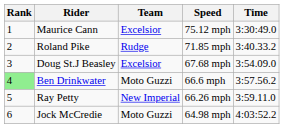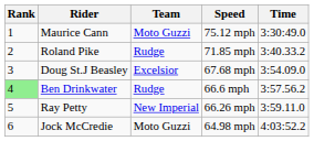 <table class="wikitable">
 <tr style="background:#efefef;">
 <th>Rank</th>
 <th>Rider</th>
 <th>Team</th>
 <th>Speed</th>
 <th>Time</th>
 </tr>
 <tr>
 <td>1</td>
 <td> Maurice Cann</td>
-<td><a href='#'>Excelsior</a></td>
+<td><a href='#'>Moto Guzzi</a></td>
 <td>75.12 mph</td>
 <td>3:30:49.0</td>
 </tr>
 <tr>
 <td>2</td>
 <td> Roland Pike</td>
 <td><a href='#'>Rudge</a></td>
 <td>71.85 mph</td>
 <td>3:40.33.2</td>
 </tr>
 <tr>
 <td>3</td>
 <td> Doug St.J Beasley</td>
 <td><a href='#'>Excelsior</a></td>
 <td>67.68 mph</td>
 <td>3:54.09.0</td>
 </tr>
 <tr>
 <td style="background: lightgreen;">4</td>
 <td> <a href='#'>Ben Drinkwater</a></td>
-<td>Moto Guzzi</td>
+<td><a href='#'>Rudge</a></td>
 <td>66.6 mph</td>
 <td>3:57.56.2</td>
 </tr>
 <tr>
 <td>5</td>
 <td> Ray Petty</td>
 <td><a href='#'>New Imperial</a></td>
 <td>66.26 mph</td>
 <td>3:59.11.0</td>
 </tr>
 <tr>
 <td>6</td>
 <td> Jock McCredie</td>
 <td>Moto Guzzi</td>
 <td>64.98 mph</td>
 <td>4:03:52.2</td>
 </tr>
 </table>
